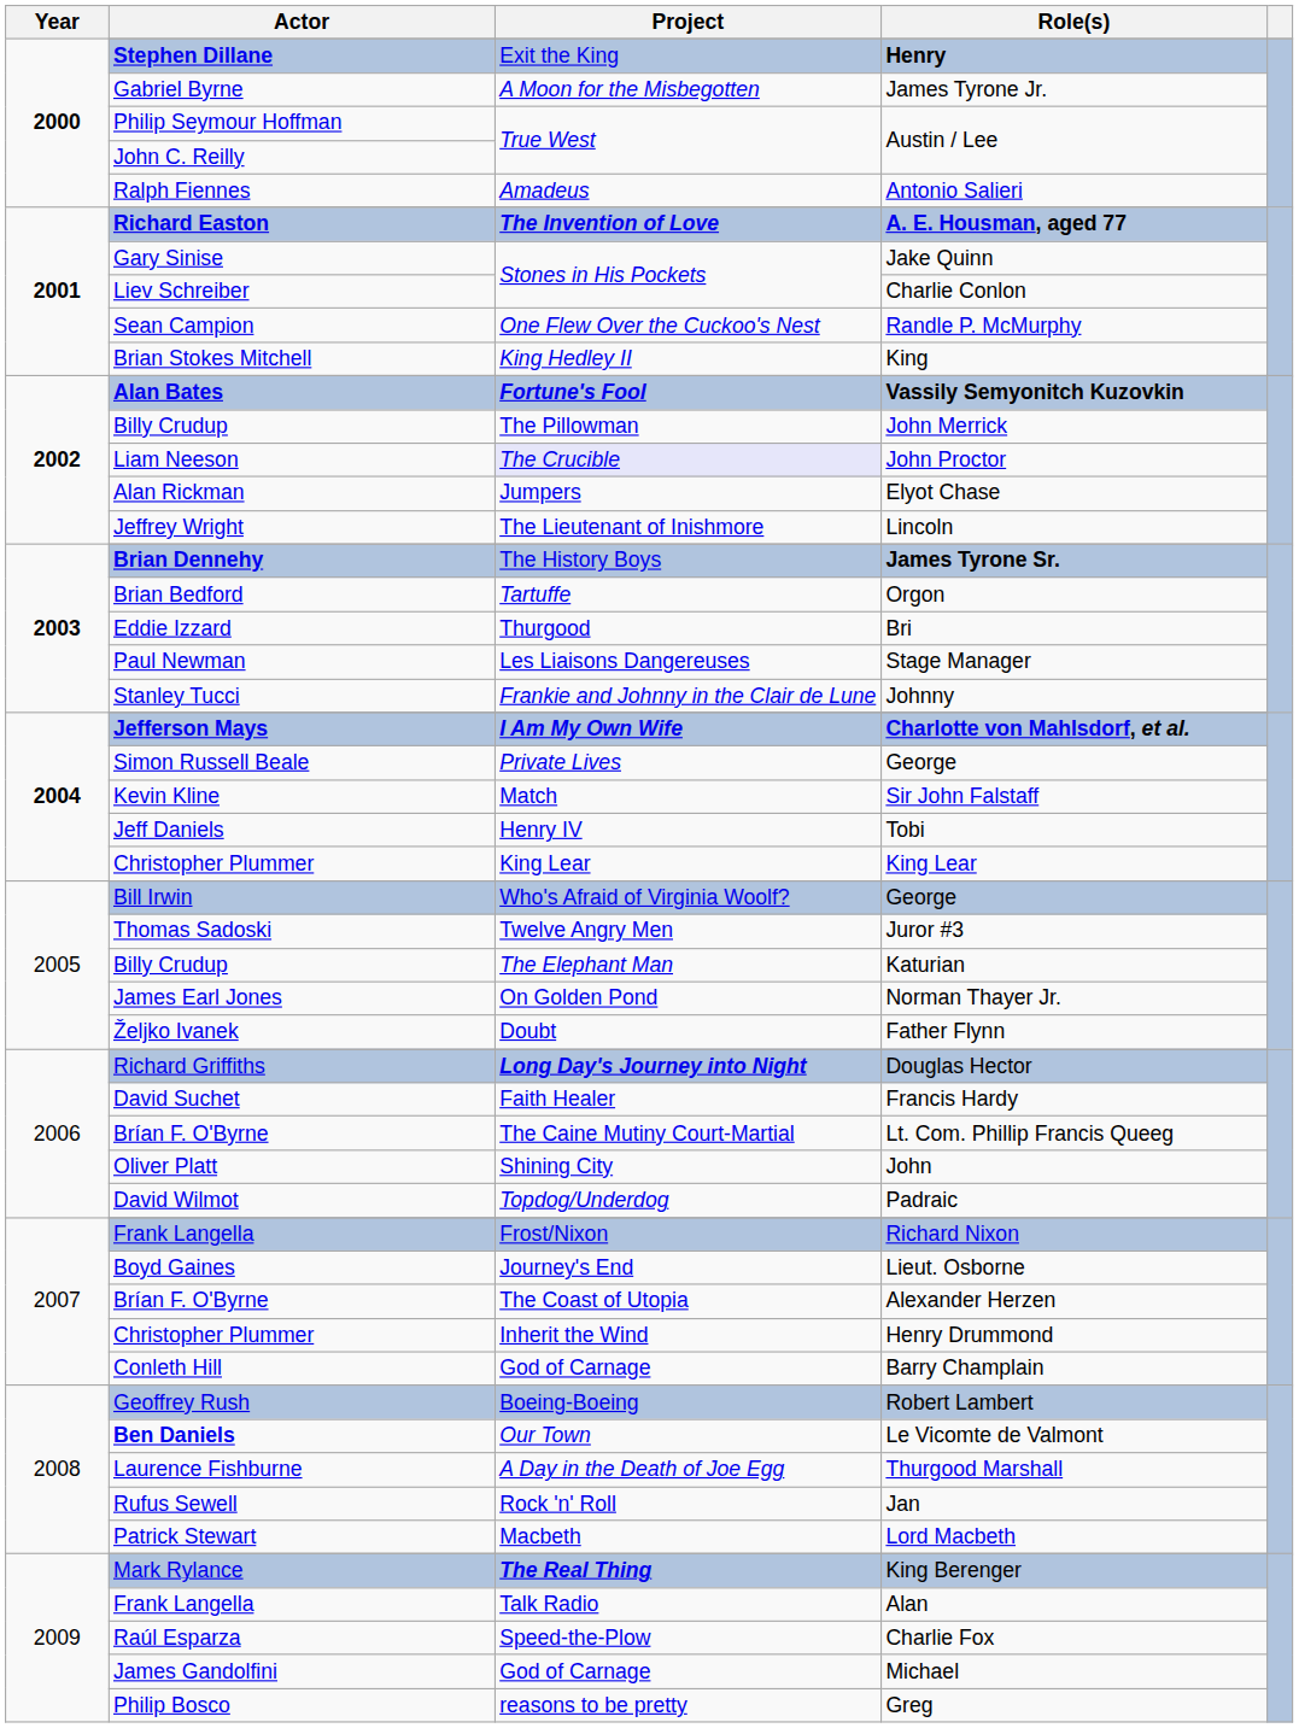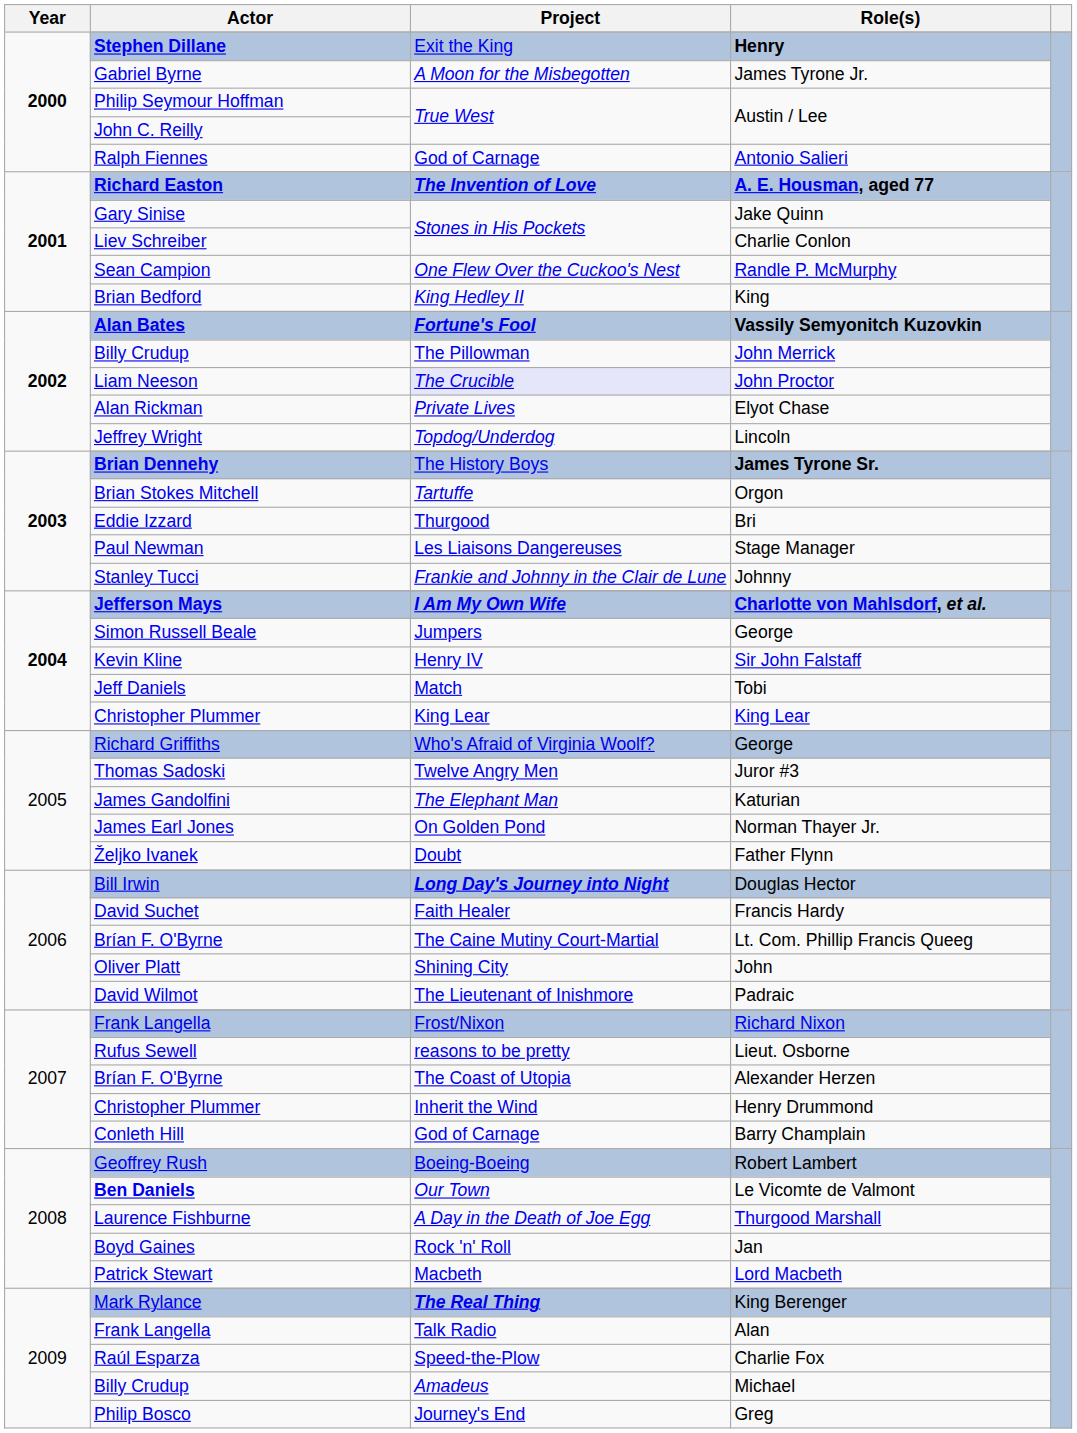 <table class="wikitable sortable">
 <tr>
 <th scope="col" style="width:8%;">Year</th>
 <th scope="col" style="width:30%;">Actor</th>
 <th scope="col" style="width:30%;">Project</th>
 <th scope="col" style="width:30%;">Role(s)</th>
 <th scope="col" style="width:2%;" class="unsortable"></th>
 </tr>
 <tr>
 <td rowspan="6" align="center"><strong>2000</strong> <br> </td>
 </tr>
 <tr style="background:#B0C4DE">
 <td><strong><a href='#'>Stephen Dillane</a></strong></td>
 <td></em></strong><a href='#'>Exit the King</a><strong><em></td>
 <td><strong>Henry</strong></td>
 <td rowspan="6" align="center"></td>
 </tr>
 <tr>
 <td><a href='#'>Gabriel Byrne</a></td>
 <td><em><a href='#'>A Moon for the Misbegotten</a></em></td>
 <td>James Tyrone Jr.</td>
 </tr>
 <tr>
 <td><a href='#'>Philip Seymour Hoffman</a></td>
 <td rowspan="2"><em><a href='#'>True West</a></em></td>
 <td rowspan="2">Austin / Lee</td>
 </tr>
 <tr>
 <td><a href='#'>John C. Reilly</a></td>
 </tr>
 <tr>
 <td><a href='#'>Ralph Fiennes</a></td>
-<td><em><a href='#'>Amadeus</a></em></td>
+<td></em><a href='#'>God of Carnage</a><em></td>
 <td><a href='#'>Antonio Salieri</a></td>
 </tr>
 <tr>
 <td rowspan="6" align="center"><strong>2001</strong> <br> </td>
 </tr>
 <tr style="background:#B0C4DE">
 <td><strong><a href='#'>Richard Easton</a></strong></td>
 <td><strong><em><a href='#'>The Invention of Love</a></em></strong></td>
 <td><strong><a href='#'>A. E. Housman</a>, aged 77</strong></td>
 <td rowspan="6" align="center"></td>
 </tr>
 <tr>
 <td><a href='#'>Gary Sinise</a></td>
 <td rowspan="2"><em><a href='#'>Stones in His Pockets</a></em></td>
 <td>Jake Quinn</td>
 </tr>
 <tr>
 <td><a href='#'>Liev Schreiber</a></td>
 <td>Charlie Conlon</td>
 </tr>
 <tr>
 <td><a href='#'>Sean Campion</a></td>
 <td><em><a href='#'>One Flew Over the Cuckoo's Nest</a></em></td>
 <td><a href='#'>Randle P. McMurphy</a></td>
 </tr>
 <tr>
-<td><a href='#'>Brian Stokes Mitchell</a></td>
+<td><a href='#'>Brian Bedford</a></td>
 <td><em><a href='#'>King Hedley II</a></em></td>
 <td>King</td>
 </tr>
 <tr>
 <td rowspan="6" align="center"><strong>2002</strong> <br> </td>
 </tr>
 <tr style="background:#B0C4DE">
 <td><strong><a href='#'>Alan Bates</a></strong></td>
 <td><strong><em><a href='#'>Fortune's Fool</a></em></strong></td>
 <td><strong>Vassily Semyonitch Kuzovkin</strong></td>
 <td rowspan="6" align="center"></td>
 </tr>
 <tr>
 <td><a href='#'>Billy Crudup</a></td>
 <td></em><a href='#'>The Pillowman</a><em></td>
 <td><a href='#'>John Merrick</a></td>
 </tr>
 <tr>
 <td><a href='#'>Liam Neeson</a></td>
 <td style="background: lavender;"><em><a href='#'>The Crucible</a></em></td>
 <td><a href='#'>John Proctor</a></td>
 </tr>
 <tr>
 <td><a href='#'>Alan Rickman</a></td>
-<td></em><a href='#'>Jumpers</a><em></td>
+<td><em><a href='#'>Private Lives</a></em></td>
 <td>Elyot Chase</td>
 </tr>
 <tr>
 <td><a href='#'>Jeffrey Wright</a></td>
-<td></em><a href='#'>The Lieutenant of Inishmore</a><em></td>
+<td><em><a href='#'>Topdog/Underdog</a></em></td>
 <td>Lincoln</td>
 </tr>
 <tr>
 <td rowspan="6" align="center"><strong>2003</strong> <br> </td>
 </tr>
 <tr style="background:#B0C4DE">
 <td><strong><a href='#'>Brian Dennehy</a></strong></td>
 <td></em></strong><a href='#'>The History Boys</a><strong><em></td>
 <td><strong>James Tyrone Sr.</strong></td>
 <td rowspan="6" align="center"></td>
 </tr>
 <tr>
-<td><a href='#'>Brian Bedford</a></td>
+<td><a href='#'>Brian Stokes Mitchell</a></td>
 <td><em><a href='#'>Tartuffe</a></em></td>
 <td>Orgon</td>
 </tr>
 <tr>
 <td><a href='#'>Eddie Izzard</a></td>
 <td></em><a href='#'>Thurgood</a><em></td>
 <td>Bri</td>
 </tr>
 <tr>
 <td><a href='#'>Paul Newman</a></td>
 <td></em><a href='#'>Les Liaisons Dangereuses</a><em></td>
 <td>Stage Manager</td>
 </tr>
 <tr>
 <td><a href='#'>Stanley Tucci</a></td>
 <td><em><a href='#'>Frankie and Johnny in the Clair de Lune</a></em></td>
 <td>Johnny</td>
 </tr>
 <tr>
 <td rowspan="6" align="center"><strong>2004</strong> <br> </td>
 </tr>
 <tr style="background:#B0C4DE">
 <td><strong><a href='#'>Jefferson Mays</a></strong></td>
 <td><strong><em><a href='#'>I Am My Own Wife</a></em></strong></td>
 <td><strong><a href='#'>Charlotte von Mahlsdorf</a>, <em>et al.<strong><em></td>
 <td rowspan="6" align="center"></td>
 </tr>
 <tr>
 <td><a href='#'>Simon Russell Beale</a></td>
-<td><em><a href='#'>Private Lives</a></em></td>
+<td></em><a href='#'>Jumpers</a><em></td>
 <td>George</td>
 </tr>
 <tr>
 <td><a href='#'>Kevin Kline</a></td>
-<td></em><a href='#'>Match</a><em></td>
+<td></em><a href='#'>Henry IV</a><em></td>
 <td><a href='#'>Sir John Falstaff</a></td>
 </tr>
 <tr>
 <td><a href='#'>Jeff Daniels</a></td>
-<td></em><a href='#'>Henry IV</a><em></td>
+<td></em><a href='#'>Match</a><em></td>
 <td>Tobi</td>
 </tr>
 <tr>
 <td><a href='#'>Christopher Plummer</a></td>
 <td></em><a href='#'>King Lear</a><em></td>
 <td><a href='#'>King Lear</a></td>
 </tr>
 <tr>
 <td rowspan="6" align="center"></strong>2005<strong> <br> </td>
 </tr>
 <tr style="background:#B0C4DE">
-<td></strong><a href='#'>Bill Irwin</a><strong></td>
+<td></strong><a href='#'>Richard Griffiths</a><strong></td>
 <td></em></strong><a href='#'>Who's Afraid of Virginia Woolf?</a><strong><em></td>
 <td></strong>George<strong></td>
 <td rowspan="6" align="center"></td>
 </tr>
 <tr>
 <td><a href='#'>Thomas Sadoski</a></td>
 <td></em><a href='#'>Twelve Angry Men</a><em></td>
 <td>Juror #3</td>
 </tr>
 <tr>
-<td><a href='#'>Billy Crudup</a></td>
+<td><a href='#'>James Gandolfini</a></td>
 <td><em><a href='#'>The Elephant Man</a></em></td>
 <td>Katurian</td>
 </tr>
 <tr>
 <td><a href='#'>James Earl Jones</a></td>
 <td></em><a href='#'>On Golden Pond</a><em></td>
 <td>Norman Thayer Jr.</td>
 </tr>
 <tr>
 <td><a href='#'>Željko Ivanek</a></td>
 <td></em><a href='#'>Doubt</a><em></td>
 <td>Father Flynn</td>
 </tr>
 <tr>
 <td rowspan="6" align="center"></strong>2006<strong> <br> </td>
 </tr>
 <tr style="background:#B0C4DE">
-<td></strong><a href='#'>Richard Griffiths</a><strong></td>
+<td></strong><a href='#'>Bill Irwin</a><strong></td>
 <td><strong><em><a href='#'>Long Day's Journey into Night</a></em></strong></td>
 <td></strong>Douglas Hector<strong></td>
 <td rowspan="6" align="center"></td>
 </tr>
 <tr>
 <td><a href='#'>David Suchet</a></td>
 <td></em><a href='#'>Faith Healer</a><em></td>
 <td>Francis Hardy</td>
 </tr>
 <tr>
 <td><a href='#'>Brían F. O'Byrne</a></td>
 <td></em><a href='#'>The Caine Mutiny Court-Martial</a><em></td>
 <td>Lt. Com. Phillip Francis Queeg</td>
 </tr>
 <tr>
 <td><a href='#'>Oliver Platt</a></td>
 <td></em><a href='#'>Shining City</a><em></td>
 <td>John</td>
 </tr>
 <tr>
 <td><a href='#'>David Wilmot</a></td>
-<td><em><a href='#'>Topdog/Underdog</a></em></td>
+<td></em><a href='#'>The Lieutenant of Inishmore</a><em></td>
 <td>Padraic</td>
 </tr>
 <tr>
 <td rowspan="6" align="center"></strong>2007<strong> <br> </td>
 </tr>
 <tr style="background:#B0C4DE">
 <td></strong><a href='#'>Frank Langella</a><strong></td>
 <td></em></strong><a href='#'>Frost/Nixon</a><strong><em></td>
 <td></strong><a href='#'>Richard Nixon</a><strong></td>
 <td rowspan="6" align="center"></td>
 </tr>
 <tr>
-<td><a href='#'>Boyd Gaines</a></td>
-<td></em><a href='#'>Journey's End</a><em></td>
+<td><a href='#'>Rufus Sewell</a></td>
+<td></em><a href='#'>reasons to be pretty</a><em></td>
 <td>Lieut. Osborne</td>
 </tr>
 <tr>
 <td><a href='#'>Brían F. O'Byrne</a></td>
 <td></em><a href='#'>The Coast of Utopia</a><em></td>
 <td>Alexander Herzen</td>
 </tr>
 <tr>
 <td><a href='#'>Christopher Plummer</a></td>
 <td></em><a href='#'>Inherit the Wind</a><em></td>
 <td>Henry Drummond</td>
 </tr>
 <tr>
 <td><a href='#'>Conleth Hill</a></td>
 <td></em><a href='#'>God of Carnage</a><em></td>
 <td>Barry Champlain</td>
 </tr>
 <tr>
 <td rowspan="6" align="center"></strong>2008<strong> <br> </td>
 </tr>
 <tr style="background:#B0C4DE">
 <td></strong><a href='#'>Geoffrey Rush</a><strong></td>
 <td></em></strong><a href='#'>Boeing-Boeing</a><strong><em></td>
 <td></strong>Robert Lambert<strong></td>
 <td rowspan="6" align="center"></td>
 </tr>
 <tr>
 <td><strong><a href='#'>Ben Daniels</a></strong></td>
 <td><em><a href='#'>Our Town</a></em></td>
 <td>Le Vicomte de Valmont</td>
 </tr>
 <tr>
 <td><a href='#'>Laurence Fishburne</a></td>
 <td><em><a href='#'>A Day in the Death of Joe Egg</a></em></td>
 <td><a href='#'>Thurgood Marshall</a></td>
 </tr>
 <tr>
-<td><a href='#'>Rufus Sewell</a></td>
+<td><a href='#'>Boyd Gaines</a></td>
 <td></em><a href='#'>Rock 'n' Roll</a><em></td>
 <td>Jan</td>
 </tr>
 <tr>
 <td><a href='#'>Patrick Stewart</a></td>
 <td></em><a href='#'>Macbeth</a><em></td>
 <td><a href='#'>Lord Macbeth</a></td>
 </tr>
 <tr>
 <td rowspan="6" align="center"></strong>2009<strong> <br> </td>
 </tr>
 <tr style="background:#B0C4DE">
 <td></strong><a href='#'>Mark Rylance</a><strong></td>
 <td><strong><em><a href='#'>The Real Thing</a></em></strong></td>
 <td></strong>King Berenger<strong></td>
 <td rowspan="6" align="center"></td>
 </tr>
 <tr>
 <td><a href='#'>Frank Langella</a></td>
 <td></em><a href='#'>Talk Radio</a><em></td>
 <td>Alan</td>
 </tr>
 <tr>
 <td><a href='#'>Raúl Esparza</a></td>
 <td></em><a href='#'>Speed-the-Plow</a><em></td>
 <td>Charlie Fox</td>
 </tr>
 <tr>
-<td><a href='#'>James Gandolfini</a></td>
-<td></em><a href='#'>God of Carnage</a><em></td>
+<td><a href='#'>Billy Crudup</a></td>
+<td><em><a href='#'>Amadeus</a></em></td>
 <td>Michael</td>
 </tr>
 <tr>
 <td><a href='#'>Philip Bosco</a></td>
-<td></em><a href='#'>reasons to be pretty</a><em></td>
+<td></em><a href='#'>Journey's End</a><em></td>
 <td>Greg</td>
 </tr>
 </table>
